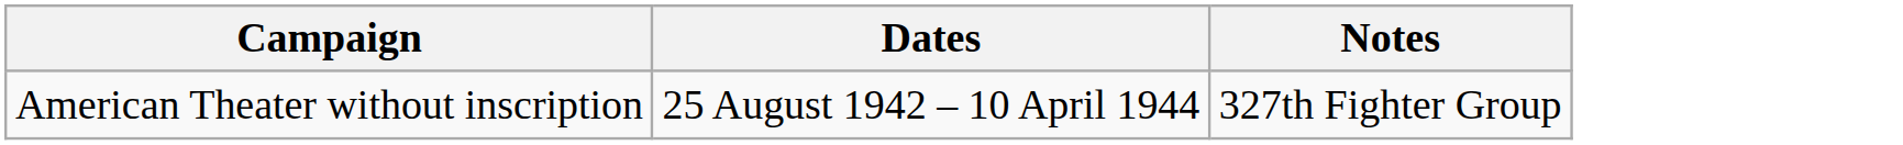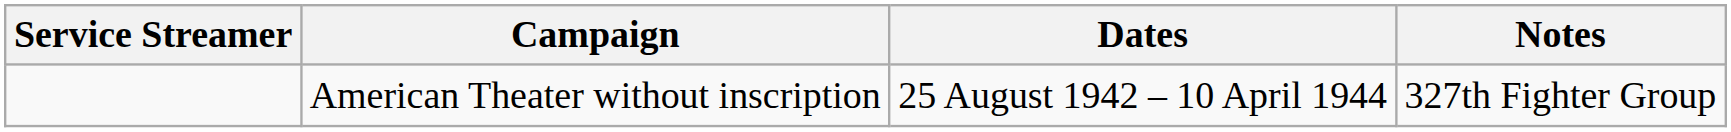 <table class="wikitable">
 <tr style="background:#efefef;">
+<th>Service Streamer</th>
 <th>Campaign</th>
 <th>Dates</th>
 <th>Notes</th>
 </tr>
 <tr>
+<td></td>
 <td>American Theater without inscription</td>
 <td>25 August 1942 – 10 April 1944</td>
 <td>327th Fighter Group</td>
 </tr>
 </table>
